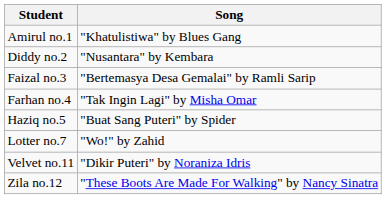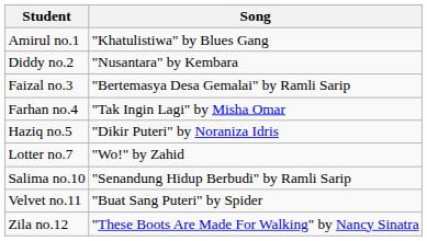 <table class="wikitable">
 <tr>
 <th>Student</th>
 <th>Song</th>
 </tr>
 <tr>
 <td>Amirul no.1</td>
 <td>"Khatulistiwa" by Blues Gang</td>
 </tr>
 <tr>
 <td>Diddy no.2</td>
 <td>"Nusantara" by Kembara</td>
 </tr>
 <tr>
 <td>Faizal no.3</td>
 <td>"Bertemasya Desa Gemalai" by Ramli Sarip</td>
 </tr>
 <tr>
 <td>Farhan no.4</td>
 <td>"Tak Ingin Lagi" by <a href='#'>Misha Omar</a></td>
 </tr>
 <tr>
 <td>Haziq no.5</td>
-<td>"Buat Sang Puteri" by Spider</td>
+<td>"Dikir Puteri" by <a href='#'>Noraniza Idris</a></td>
 </tr>
 <tr>
 <td>Lotter no.7</td>
 <td>"Wo!" by Zahid</td>
 </tr>
 <tr>
+<td>Salima no.10</td>
+<td>"Senandung Hidup Berbudi" by Ramli Sarip</td>
+</tr>
+<tr>
 <td>Velvet no.11</td>
-<td>"Dikir Puteri" by <a href='#'>Noraniza Idris</a></td>
+<td>"Buat Sang Puteri" by Spider</td>
 </tr>
 <tr>
 <td>Zila no.12</td>
 <td>"<a href='#'>These Boots Are Made For Walking</a>" by <a href='#'>Nancy Sinatra</a></td>
 </tr>
 </table>
